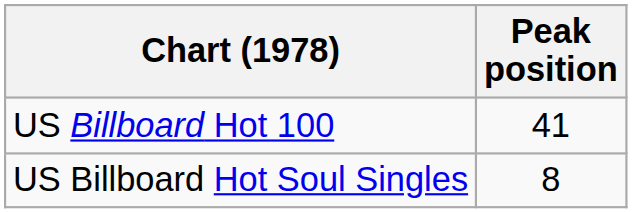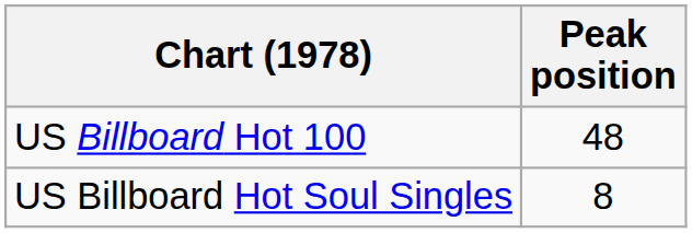 <table class="wikitable sortable">
 <tr>
 <th>Chart (1978)</th>
 <th>Peak<br>position</th>
 </tr>
 <tr>
 <td align="left">US <a href='#'><em>Billboard</em> Hot 100</a></td>
-<td align="center">41</td>
+<td align="center">48</td>
 </tr>
 <tr>
 <td align="left">US  Billboard <a href='#'>Hot Soul Singles</a></td>
 <td align="center">8</td>
 </tr>
 </table>
